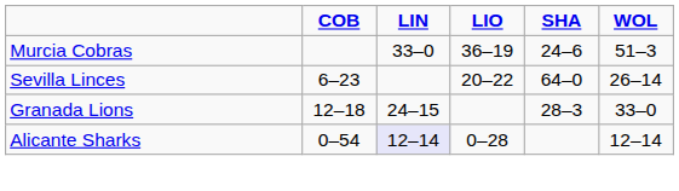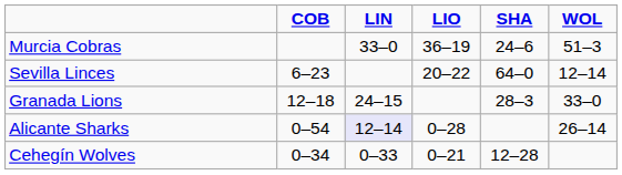 <table style="font-size: 90%; text-align: center" class="wikitable">
 <tr>
 <td width=220></td>
 <td align="center" width=50><strong><a href='#'>COB</a></strong></td>
 <td width=50><strong><a href='#'>LIN</a></strong></td>
 <td width=50><strong><a href='#'>LIO</a></strong></td>
 <td width=50><strong><a href='#'>SHA</a></strong></td>
 <td width=50><strong><a href='#'>WOL</a></strong></td>
 </tr>
 <tr>
 <td align=left><a href='#'>Murcia Cobras</a></td>
 <td></td>
 <td>33–0</td>
 <td>36–19</td>
 <td>24–6</td>
 <td>51–3</td>
 </tr>
 <tr>
 <td align=left><a href='#'>Sevilla Linces</a></td>
 <td>6–23</td>
 <td></td>
 <td>20–22</td>
 <td>64–0</td>
-<td>26–14</td>
+<td>12–14</td>
 </tr>
 <tr>
 <td align=left><a href='#'>Granada Lions</a></td>
 <td>12–18</td>
 <td>24–15</td>
 <td></td>
 <td>28–3</td>
 <td>33–0</td>
 </tr>
 <tr>
 <td align=left><a href='#'>Alicante Sharks</a></td>
 <td>0–54</td>
 <td style="background: lavender;">12–14</td>
 <td>0–28</td>
 <td></td>
-<td>12–14</td>
+<td>26–14</td>
+</tr>
+<tr>
+<td align=left><a href='#'>Cehegín Wolves</a></td>
+<td>0–34</td>
+<td>0–33</td>
+<td>0–21</td>
+<td>12–28</td>
+<td></td>
 </tr>
 </table>
